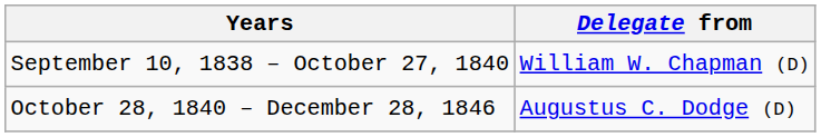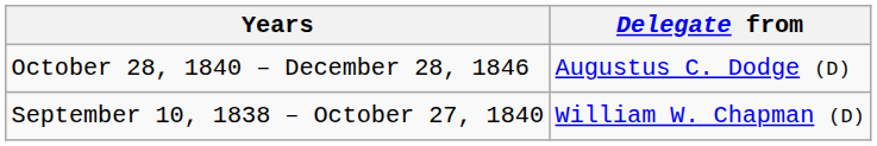 <table class=wikitable>
 <tr>
 <th>Years</th>
 <th><em><a href='#'>Delegate</a></em> from<br></th>
 </tr>
 <tr style="height:2em">
+<td>October 28, 1840 – December 28, 1846</td>
+<td><a href='#'>Augustus C. Dodge</a> <small>(D)</small></td>
+</tr>
+<tr style="height:2em">
 <td>September 10, 1838 – October 27, 1840</td>
 <td><a href='#'>William W. Chapman</a> <small>(D)</small></td>
 </tr>
-<tr style="height:2em">
-<td>October 28, 1840 – December 28, 1846</td>
-<td><a href='#'>Augustus C. Dodge</a> <small>(D)</small></td>
-</tr>
 </table>
